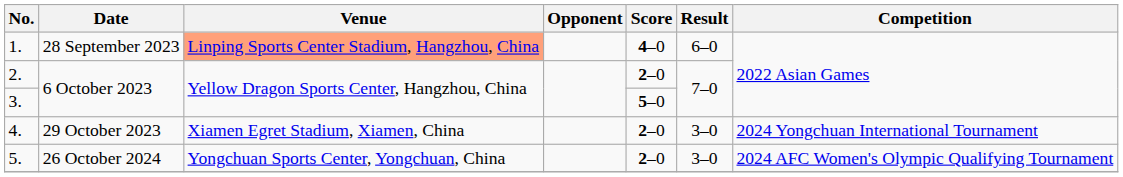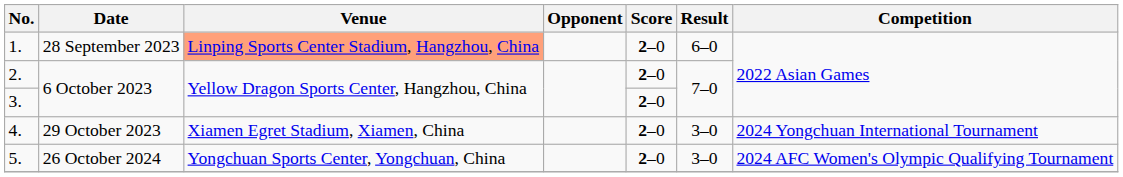 <table class="wikitable">
 <tr>
 <th>No.</th>
 <th>Date</th>
 <th>Venue</th>
 <th>Opponent</th>
 <th>Score</th>
 <th>Result</th>
 <th>Competition</th>
 </tr>
 <tr>
 <td>1.</td>
 <td>28 September 2023</td>
 <td style="background: lightsalmon;"><a href='#'>Linping Sports Center Stadium</a>, <a href='#'>Hangzhou</a>, <a href='#'>China</a></td>
 <td></td>
-<td align=center><strong>4</strong>–0</td>
+<td align=center><strong>2</strong>–0</td>
 <td align=center>6–0</td>
 <td rowspan=3><a href='#'>2022 Asian Games</a></td>
 </tr>
 <tr>
 <td>2.</td>
 <td rowspan=2>6 October 2023</td>
 <td rowspan=2><a href='#'>Yellow Dragon Sports Center</a>, Hangzhou, China</td>
 <td rowspan=2></td>
 <td align=center><strong>2</strong>–0</td>
 <td rowspan=2 align=center>7–0</td>
 </tr>
 <tr>
 <td>3.</td>
-<td align=center><strong>5</strong>–0</td>
+<td align=center><strong>2</strong>–0</td>
 </tr>
 <tr>
 <td>4.</td>
 <td>29 October 2023</td>
 <td><a href='#'>Xiamen Egret Stadium</a>, <a href='#'>Xiamen</a>, China</td>
 <td></td>
 <td align=center><strong>2</strong>–0</td>
 <td align=center>3–0</td>
 <td><a href='#'>2024 Yongchuan International Tournament</a></td>
 </tr>
 <tr>
 <td>5.</td>
 <td>26 October 2024</td>
 <td><a href='#'>Yongchuan Sports Center</a>, <a href='#'>Yongchuan</a>, China</td>
 <td></td>
 <td align=center><strong>2</strong>–0</td>
 <td align=center>3–0</td>
 <td><a href='#'>2024 AFC Women's Olympic Qualifying Tournament</a></td>
 </tr>
 <tr>
 </tr>
 </table>
